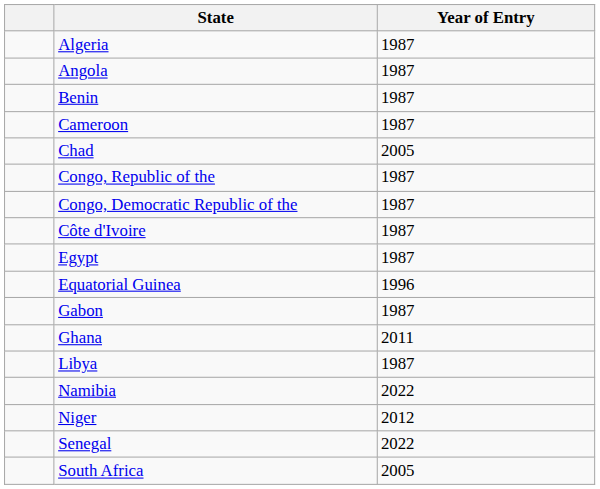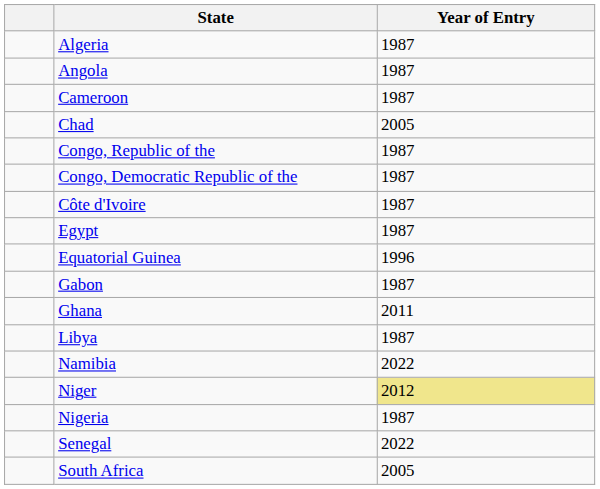 <table class="wikitable sortable">
 <tr>
 <th width="40" class="unsortable"></th>
 <th width="300">State</th>
 <th width="200">Year of Entry</th>
 </tr>
 <tr>
 <td></td>
 <td><a href='#'>Algeria</a></td>
 <td>1987</td>
 </tr>
 <tr>
 <td></td>
 <td><a href='#'>Angola</a></td>
-<td>1987</td>
-</tr>
-<tr>
-<td></td>
-<td><a href='#'>Benin</a></td>
 <td>1987</td>
 </tr>
 <tr>
 <td></td>
 <td><a href='#'>Cameroon</a></td>
 <td>1987</td>
 </tr>
 <tr>
 <td></td>
 <td><a href='#'>Chad</a></td>
 <td>2005</td>
 </tr>
 <tr>
 <td></td>
 <td><a href='#'>Congo, Republic of the</a></td>
 <td>1987</td>
 </tr>
 <tr>
 <td></td>
 <td><a href='#'>Congo, Democratic Republic of the</a></td>
 <td>1987</td>
 </tr>
 <tr>
 <td></td>
 <td><a href='#'>Côte d'Ivoire</a></td>
 <td>1987</td>
 </tr>
 <tr>
 <td></td>
 <td><a href='#'>Egypt</a></td>
 <td>1987</td>
 </tr>
 <tr>
 <td></td>
 <td><a href='#'>Equatorial Guinea</a></td>
 <td>1996</td>
 </tr>
 <tr>
 <td></td>
 <td><a href='#'>Gabon</a></td>
 <td>1987</td>
 </tr>
 <tr>
 <td></td>
 <td><a href='#'>Ghana</a></td>
 <td>2011</td>
 </tr>
 <tr>
 <td></td>
 <td><a href='#'>Libya</a></td>
 <td>1987</td>
 </tr>
 <tr>
 <td></td>
 <td><a href='#'>Namibia</a></td>
 <td>2022</td>
 </tr>
 <tr>
 <td></td>
 <td><a href='#'>Niger</a></td>
-<td>2012</td>
+<td style="background: khaki;">2012</td>
+</tr>
+<tr>
+<td></td>
+<td><a href='#'>Nigeria</a></td>
+<td>1987</td>
 </tr>
 <tr>
 <td></td>
 <td><a href='#'>Senegal</a></td>
 <td>2022</td>
 </tr>
 <tr>
 <td></td>
 <td><a href='#'>South Africa</a></td>
 <td>2005</td>
 </tr>
 </table>
